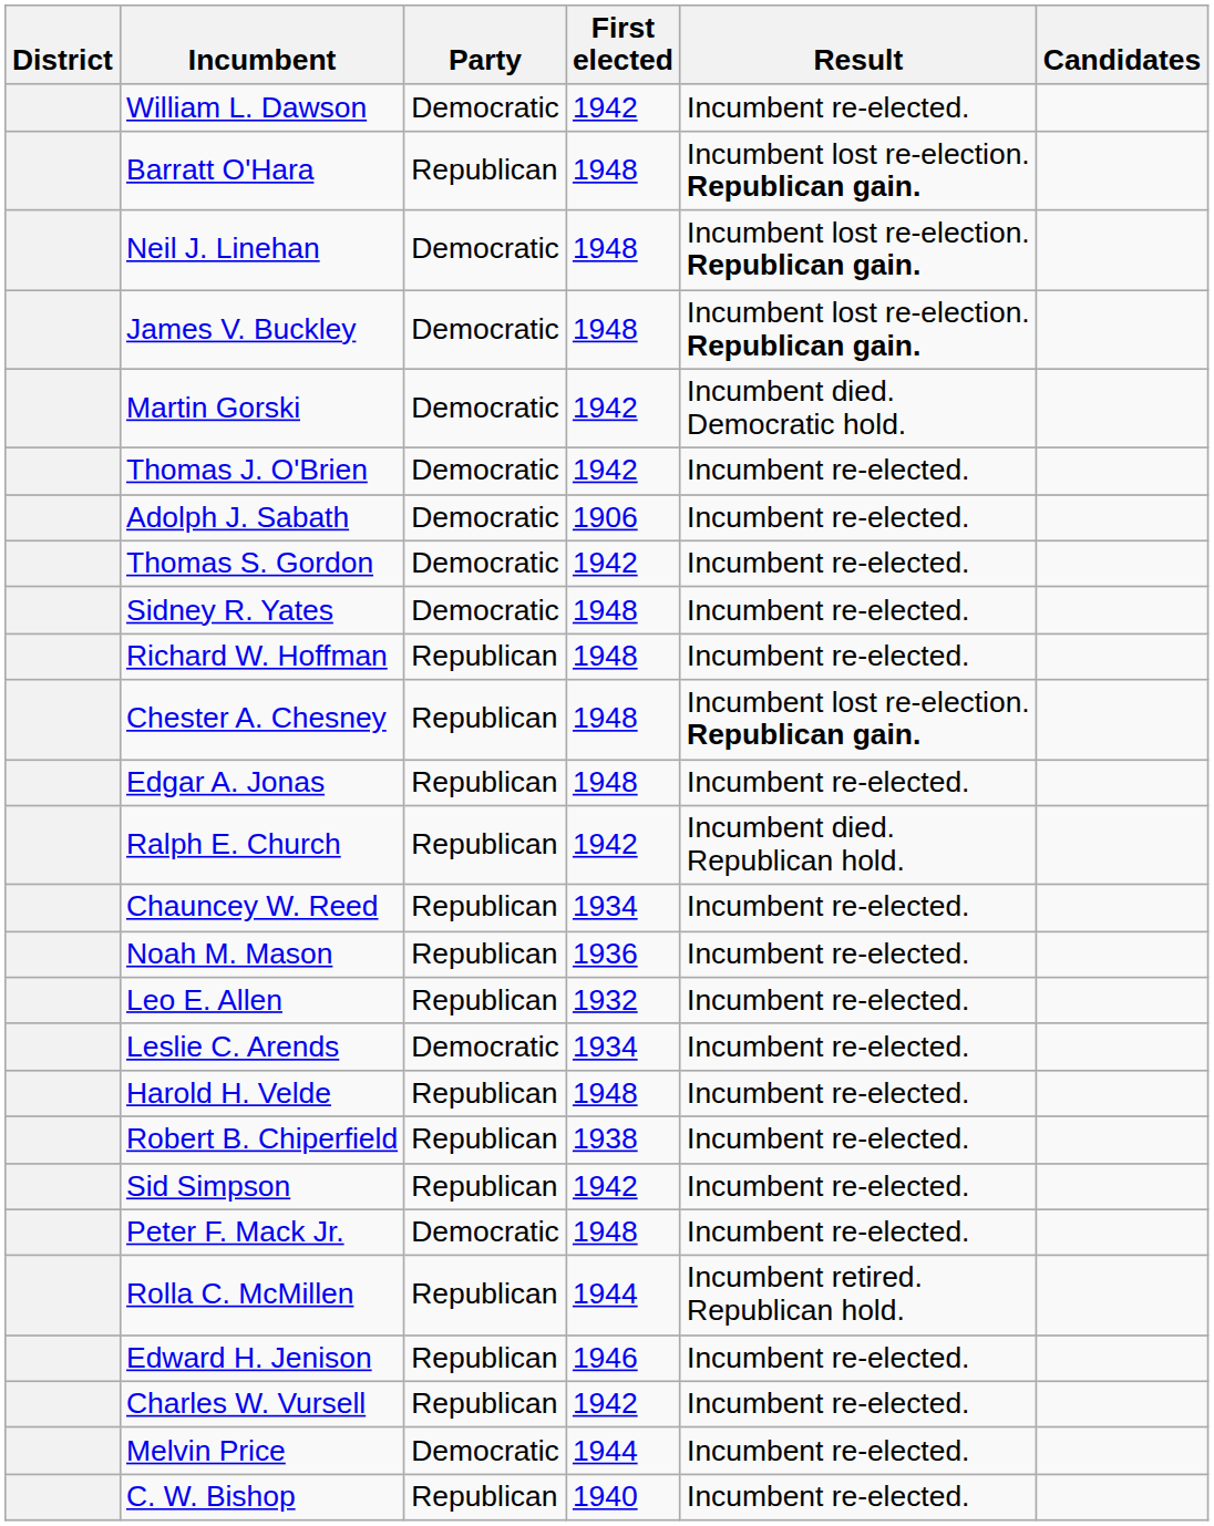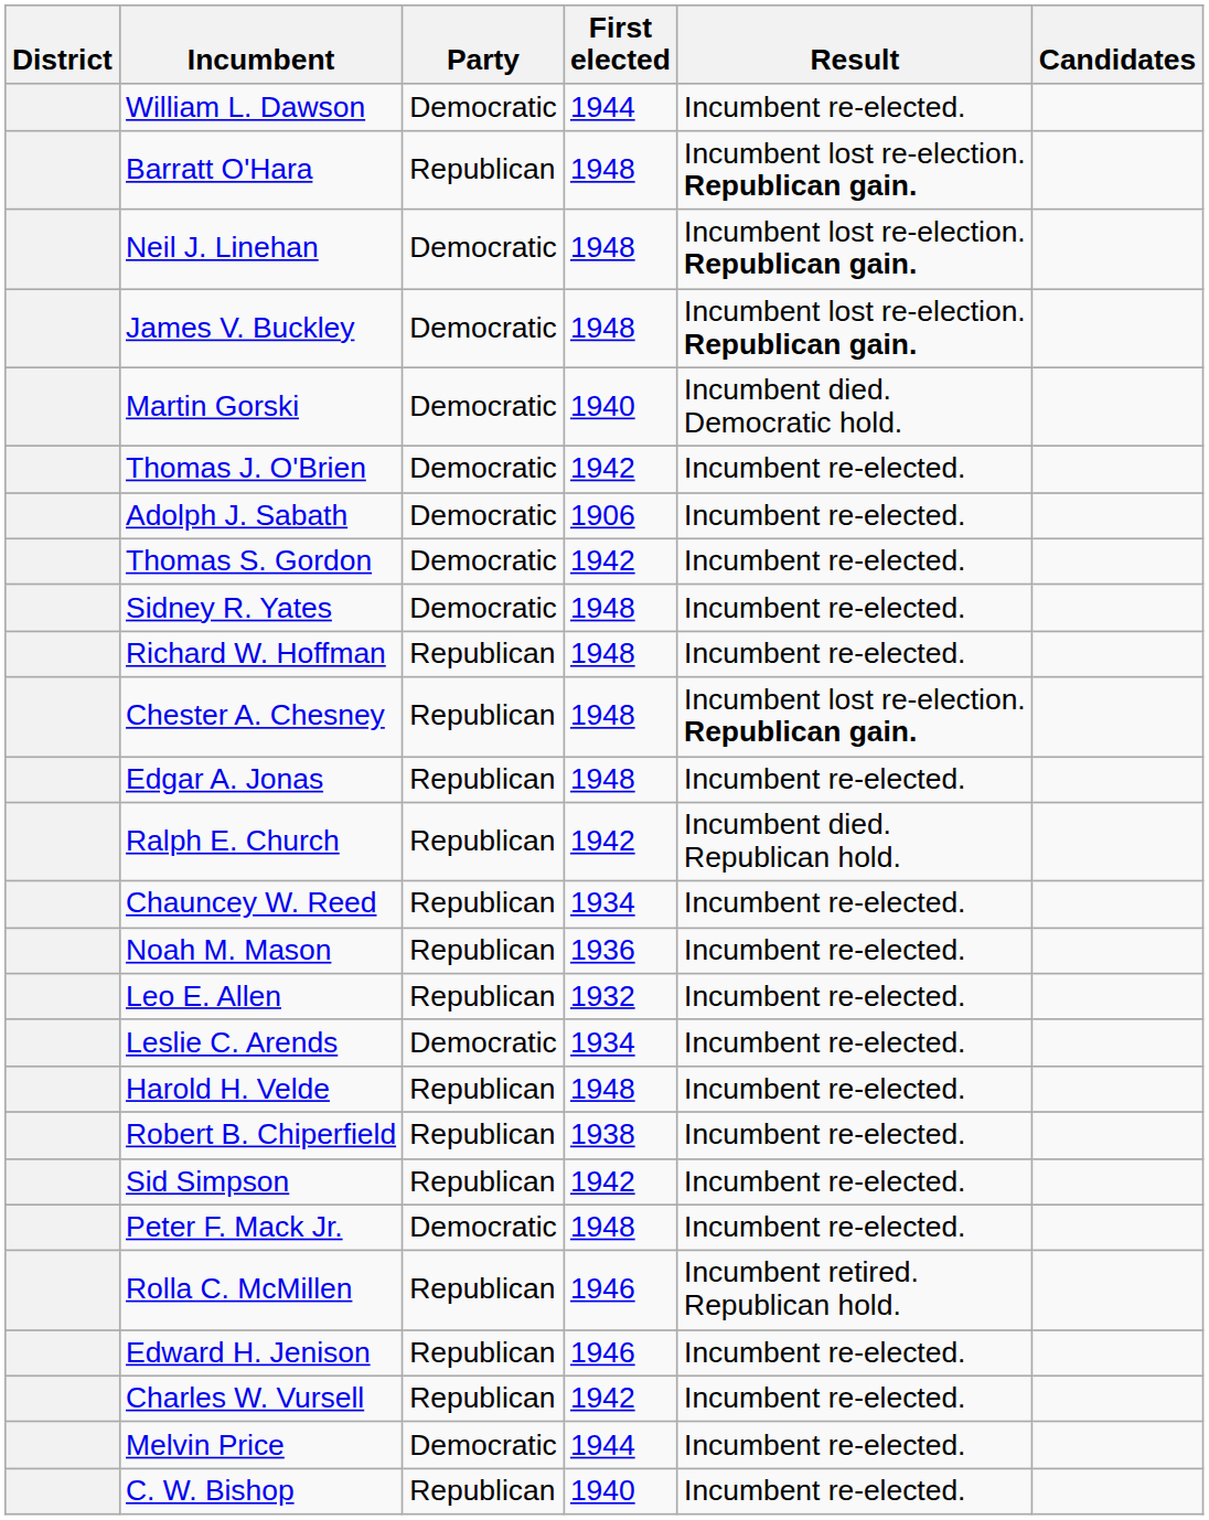 <table class=wikitable>
 <tr valign=bottom>
 <th>District</th>
 <th>Incumbent</th>
 <th>Party</th>
 <th>First<br>elected</th>
 <th>Result</th>
 <th>Candidates</th>
 </tr>
 <tr>
 <th></th>
 <td><a href='#'>William L. Dawson</a></td>
 <td>Democratic</td>
-<td><a href='#'>1942</a></td>
+<td><a href='#'>1944</a></td>
 <td>Incumbent re-elected.</td>
 <td nowrap></td>
 </tr>
 <tr>
 <th></th>
 <td><a href='#'>Barratt O'Hara</a></td>
 <td>Republican</td>
 <td><a href='#'>1948</a></td>
 <td>Incumbent lost re-election.<br><strong>Republican gain.</strong></td>
 <td nowrap></td>
 </tr>
 <tr>
 <th></th>
 <td><a href='#'>Neil J. Linehan</a></td>
 <td>Democratic</td>
 <td><a href='#'>1948</a></td>
 <td>Incumbent lost re-election.<br><strong>Republican gain.</strong></td>
 <td nowrap></td>
 </tr>
 <tr>
 <th></th>
 <td><a href='#'>James V. Buckley</a></td>
 <td>Democratic</td>
 <td><a href='#'>1948</a></td>
 <td>Incumbent lost re-election.<br><strong>Republican gain.</strong></td>
 <td nowrap></td>
 </tr>
 <tr>
 <th></th>
 <td><a href='#'>Martin Gorski</a></td>
 <td>Democratic</td>
-<td><a href='#'>1942</a></td>
+<td><a href='#'>1940</a></td>
 <td>Incumbent died.<br>Democratic hold.</td>
 <td nowrap></td>
 </tr>
 <tr>
 <th></th>
 <td><a href='#'>Thomas J. O'Brien</a></td>
 <td>Democratic</td>
 <td><a href='#'>1942</a></td>
 <td>Incumbent re-elected.</td>
 <td nowrap></td>
 </tr>
 <tr>
 <th></th>
 <td><a href='#'>Adolph J. Sabath</a></td>
 <td>Democratic</td>
 <td><a href='#'>1906</a></td>
 <td>Incumbent re-elected.</td>
 <td nowrap></td>
 </tr>
 <tr>
 <th></th>
 <td><a href='#'>Thomas S. Gordon</a></td>
 <td>Democratic</td>
 <td><a href='#'>1942</a></td>
 <td>Incumbent re-elected.</td>
 <td nowrap></td>
 </tr>
 <tr>
 <th></th>
 <td><a href='#'>Sidney R. Yates</a></td>
 <td>Democratic</td>
 <td><a href='#'>1948</a></td>
 <td>Incumbent re-elected.</td>
 <td nowrap></td>
 </tr>
 <tr>
 <th></th>
 <td><a href='#'>Richard W. Hoffman</a></td>
 <td>Republican</td>
 <td><a href='#'>1948</a></td>
 <td>Incumbent re-elected.</td>
 <td nowrap></td>
 </tr>
 <tr>
 <th></th>
 <td><a href='#'>Chester A. Chesney</a></td>
 <td>Republican</td>
 <td><a href='#'>1948</a></td>
 <td>Incumbent lost re-election.<br><strong>Republican gain.</strong></td>
 <td nowrap></td>
 </tr>
 <tr>
 <th></th>
 <td><a href='#'>Edgar A. Jonas</a></td>
 <td>Republican</td>
 <td><a href='#'>1948</a></td>
 <td>Incumbent re-elected.</td>
 <td nowrap></td>
 </tr>
 <tr>
 <th></th>
 <td><a href='#'>Ralph E. Church</a></td>
 <td>Republican</td>
 <td><a href='#'>1942</a></td>
 <td>Incumbent died.<br>Republican hold.</td>
 <td nowrap></td>
 </tr>
 <tr>
 <th></th>
 <td><a href='#'>Chauncey W. Reed</a></td>
 <td>Republican</td>
 <td><a href='#'>1934</a></td>
 <td>Incumbent re-elected.</td>
 <td nowrap></td>
 </tr>
 <tr>
 <th></th>
 <td><a href='#'>Noah M. Mason</a></td>
 <td>Republican</td>
 <td><a href='#'>1936</a></td>
 <td>Incumbent re-elected.</td>
 <td nowrap></td>
 </tr>
 <tr>
 <th></th>
 <td><a href='#'>Leo E. Allen</a></td>
 <td>Republican</td>
 <td><a href='#'>1932</a></td>
 <td>Incumbent re-elected.</td>
 <td nowrap></td>
 </tr>
 <tr>
 <th></th>
 <td><a href='#'>Leslie C. Arends</a></td>
 <td>Democratic</td>
 <td><a href='#'>1934</a></td>
 <td>Incumbent re-elected.</td>
 <td nowrap></td>
 </tr>
 <tr>
 <th></th>
 <td><a href='#'>Harold H. Velde</a></td>
 <td>Republican</td>
 <td><a href='#'>1948</a></td>
 <td>Incumbent re-elected.</td>
 <td nowrap></td>
 </tr>
 <tr>
 <th></th>
 <td><a href='#'>Robert B. Chiperfield</a></td>
 <td>Republican</td>
 <td><a href='#'>1938</a></td>
 <td>Incumbent re-elected.</td>
 <td nowrap></td>
 </tr>
 <tr>
 <th></th>
 <td><a href='#'>Sid Simpson</a></td>
 <td>Republican</td>
 <td><a href='#'>1942</a></td>
 <td>Incumbent re-elected.</td>
 <td nowrap></td>
 </tr>
 <tr>
 <th></th>
 <td><a href='#'>Peter F. Mack Jr.</a></td>
 <td>Democratic</td>
 <td><a href='#'>1948</a></td>
 <td>Incumbent re-elected.</td>
 <td nowrap></td>
 </tr>
 <tr>
 <th></th>
 <td><a href='#'>Rolla C. McMillen</a></td>
 <td>Republican</td>
-<td><a href='#'>1944</a></td>
+<td><a href='#'>1946</a></td>
 <td>Incumbent retired.<br>Republican hold.</td>
 <td nowrap></td>
 </tr>
 <tr>
 <th></th>
 <td><a href='#'>Edward H. Jenison</a></td>
 <td>Republican</td>
 <td><a href='#'>1946</a></td>
 <td>Incumbent re-elected.</td>
 <td nowrap></td>
 </tr>
 <tr>
 <th></th>
 <td><a href='#'>Charles W. Vursell</a></td>
 <td>Republican</td>
 <td><a href='#'>1942</a></td>
 <td>Incumbent re-elected.</td>
 <td nowrap></td>
 </tr>
 <tr>
 <th></th>
 <td><a href='#'>Melvin Price</a></td>
 <td>Democratic</td>
 <td><a href='#'>1944</a></td>
 <td>Incumbent re-elected.</td>
 <td nowrap></td>
 </tr>
 <tr>
 <th></th>
 <td><a href='#'>C. W. Bishop</a></td>
 <td>Republican</td>
 <td><a href='#'>1940</a></td>
 <td>Incumbent re-elected.</td>
 <td nowrap></td>
 </tr>
 </table>
